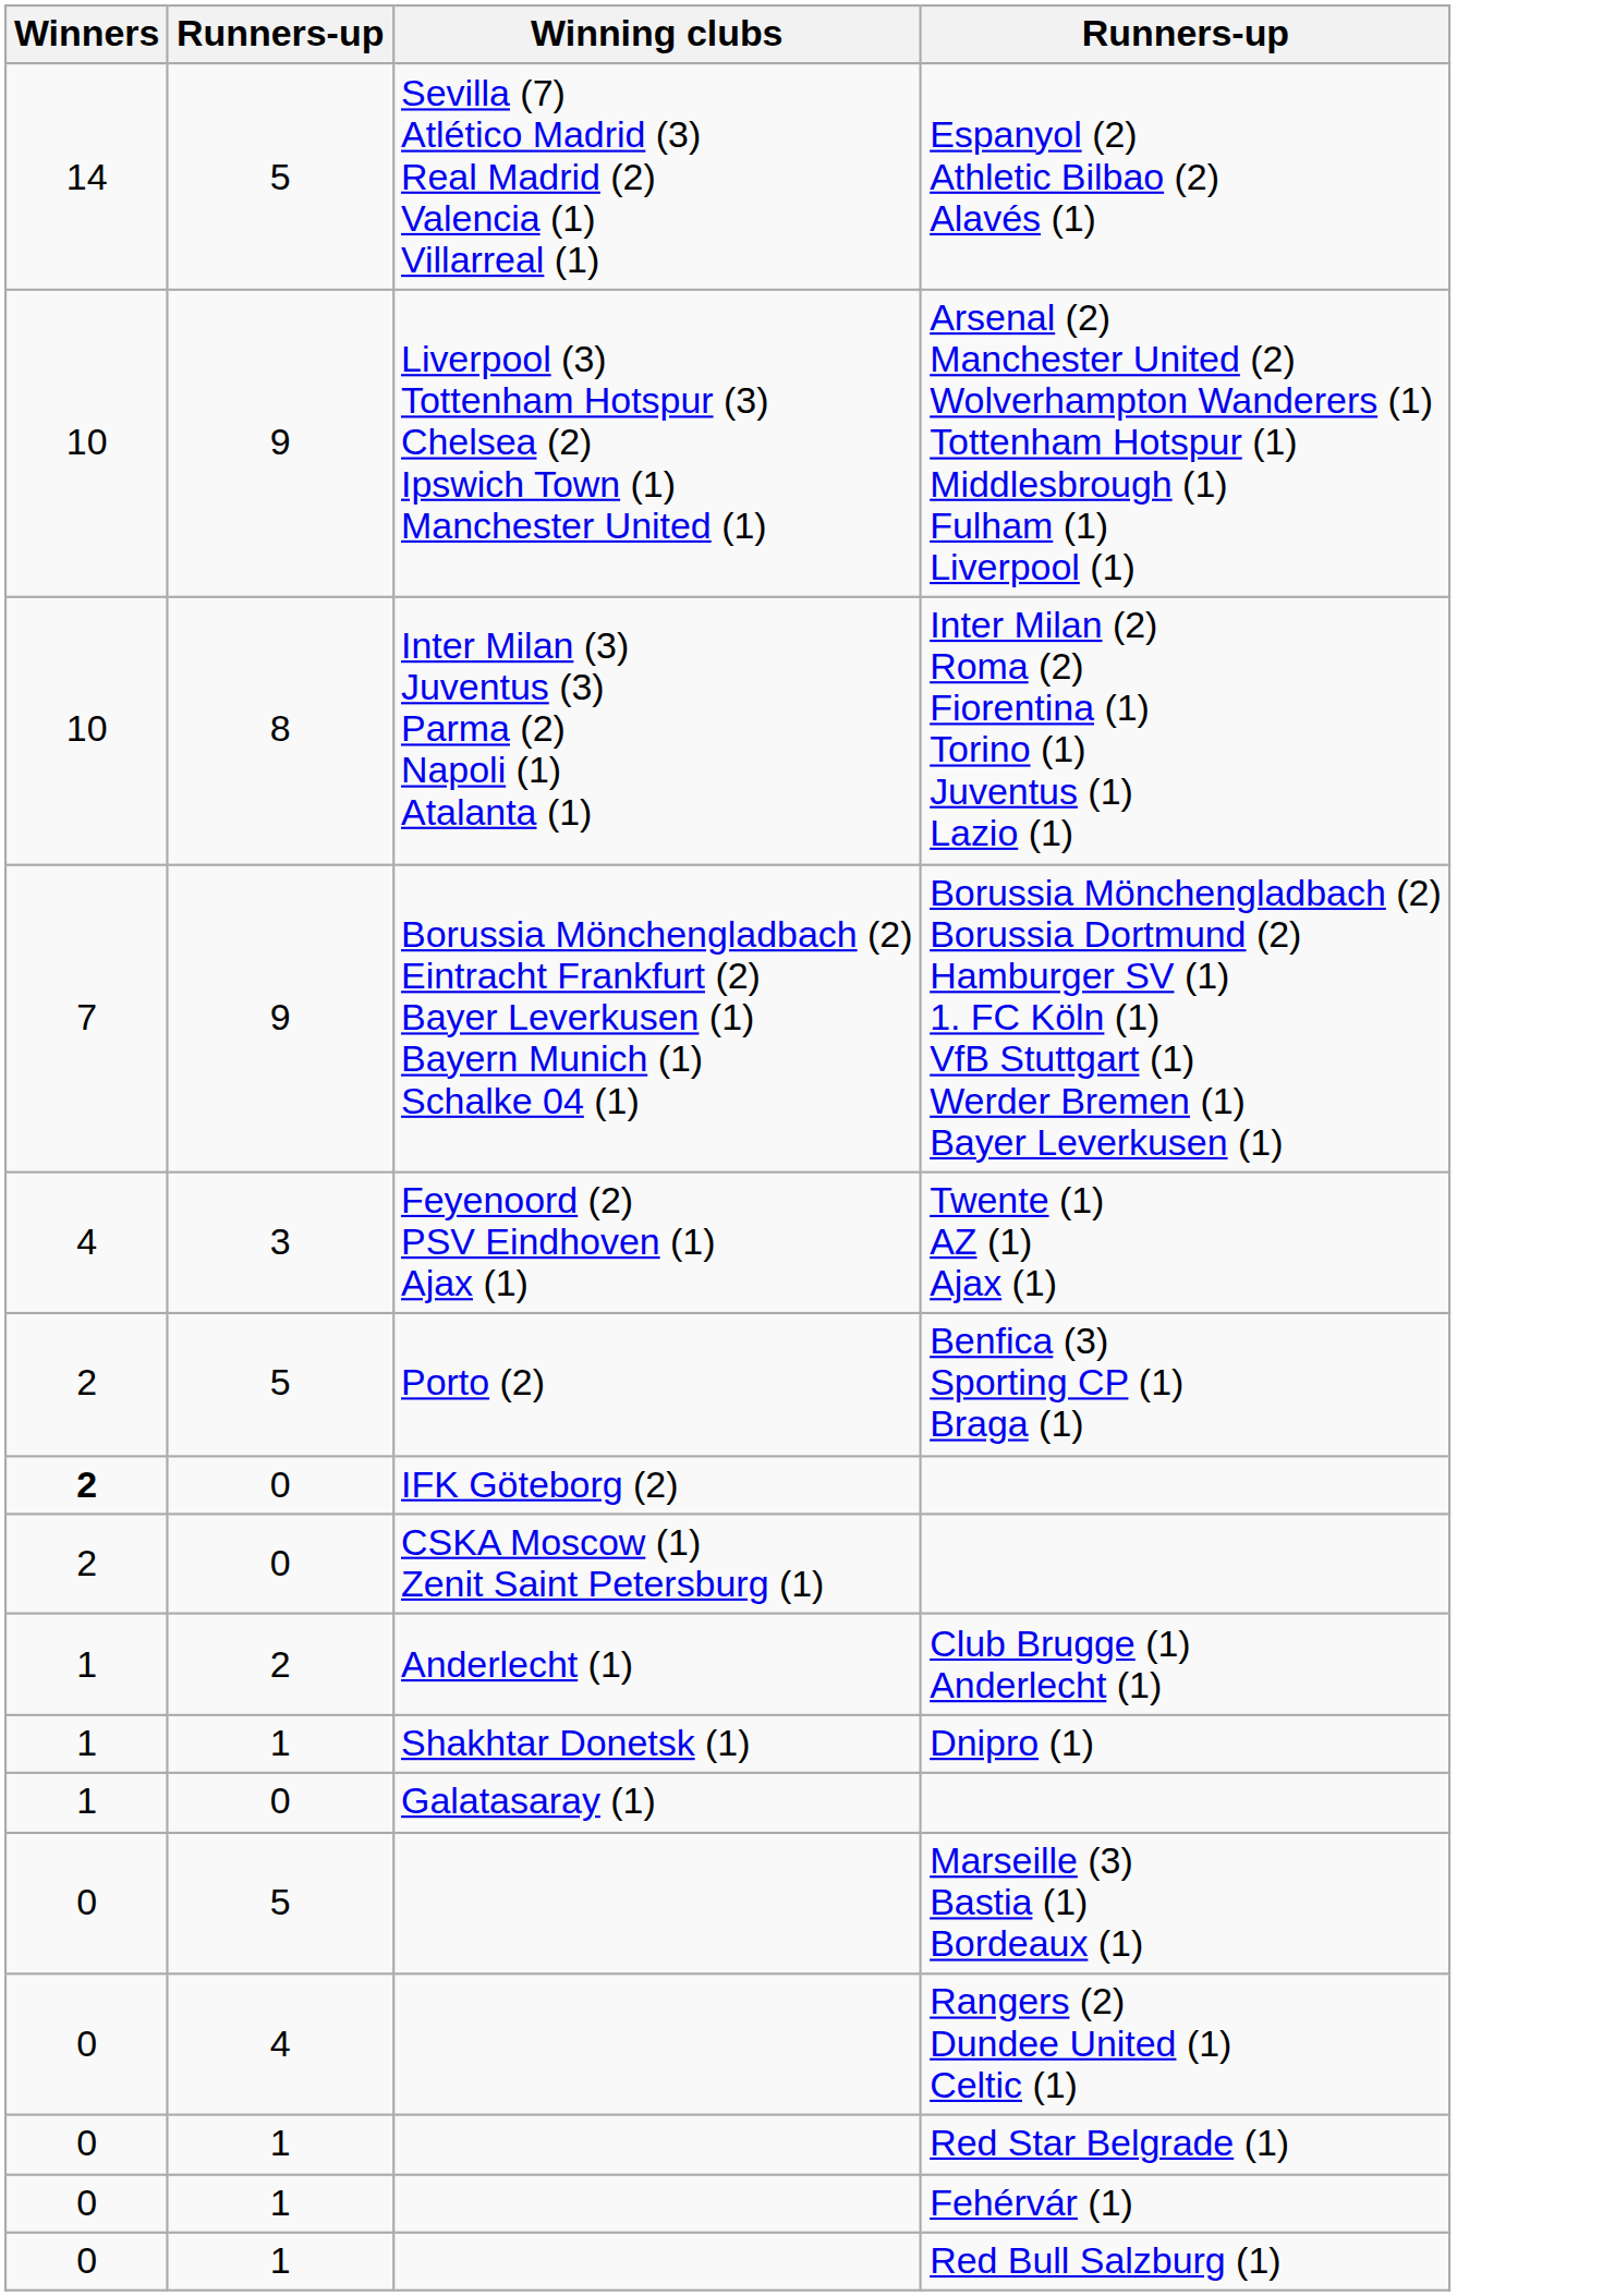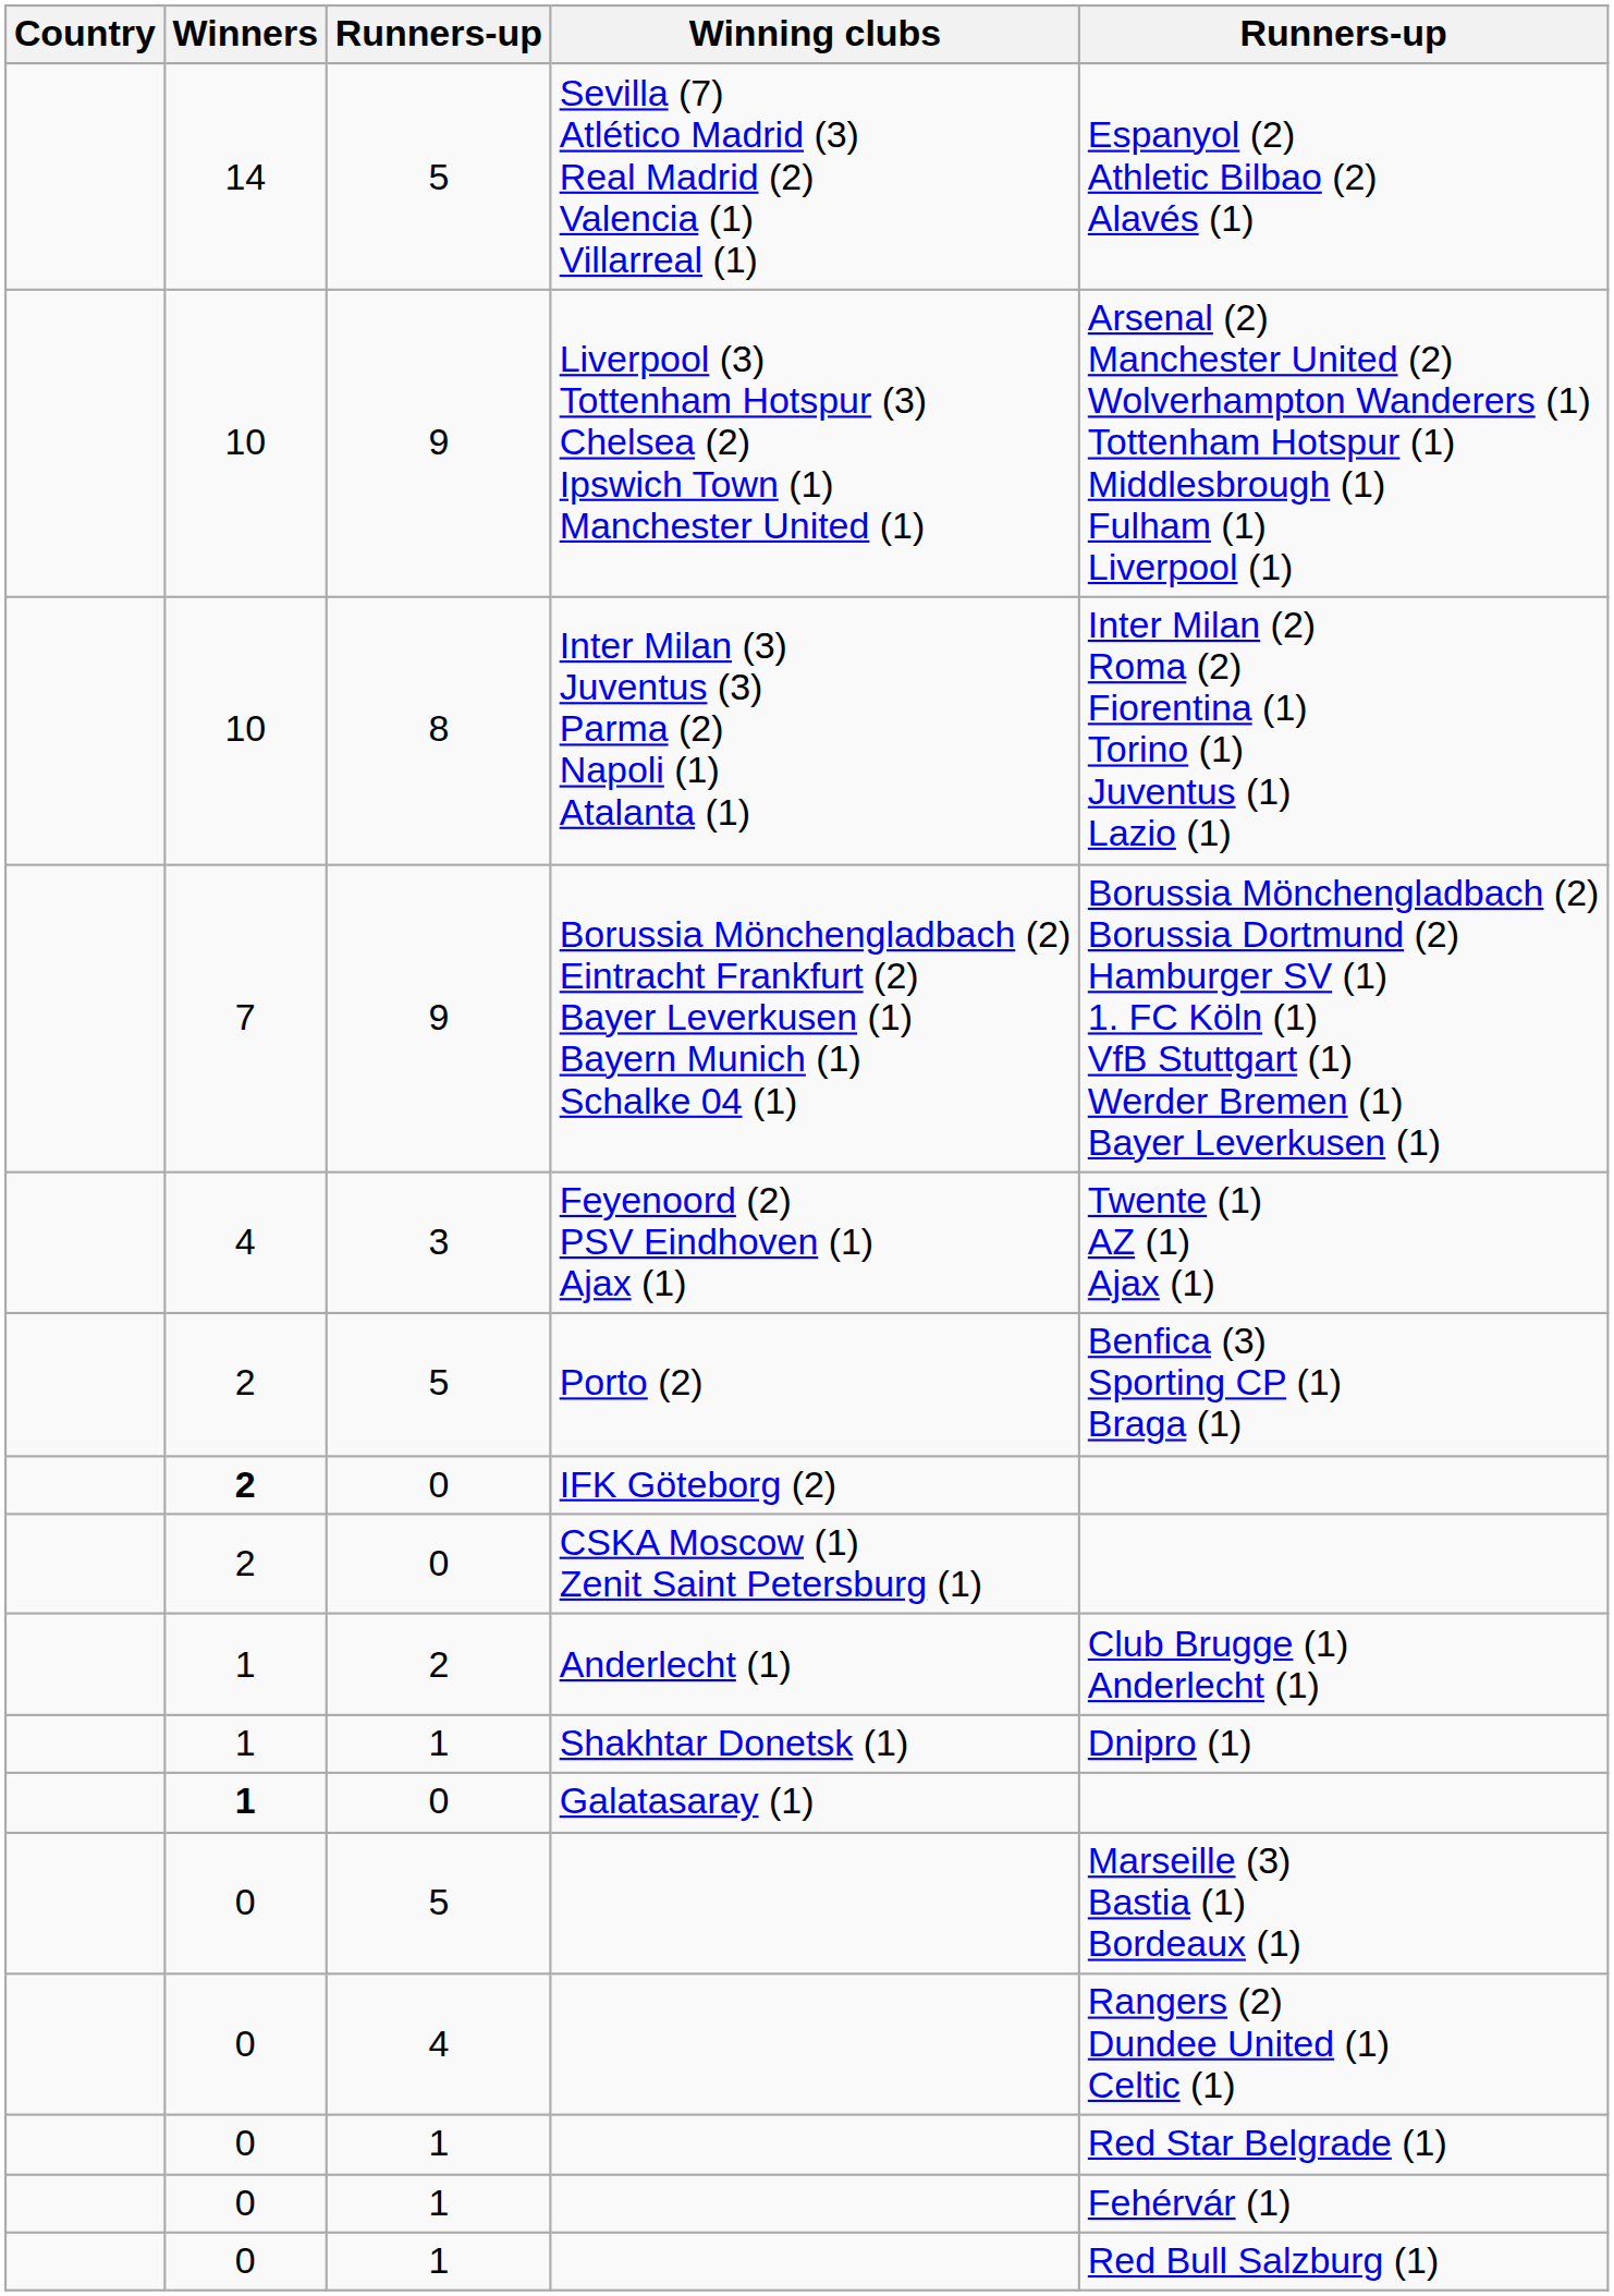 <table class="wikitable sortable">
 <tr>
+<th>Country</th>
 <th>Winners</th>
 <th>Runners-up</th>
 <th>Winning clubs</th>
 <th>Runners-up</th>
 </tr>
 <tr>
+<td></td>
 <td align=center>14</td>
 <td align=center>5</td>
 <td><a href='#'>Sevilla</a> (7)<br><a href='#'>Atlético Madrid</a> (3)<br><a href='#'>Real Madrid</a> (2)<br><a href='#'>Valencia</a> (1)<br><a href='#'>Villarreal</a> (1)</td>
 <td><a href='#'>Espanyol</a> (2)<br><a href='#'>Athletic Bilbao</a> (2)<br><a href='#'>Alavés</a> (1)</td>
 </tr>
 <tr>
+<td></td>
 <td align=center>10</td>
 <td align=center>9</td>
 <td><a href='#'>Liverpool</a> (3)<br><a href='#'>Tottenham Hotspur</a> (3)<br><a href='#'>Chelsea</a> (2)<br><a href='#'>Ipswich Town</a> (1)<br><a href='#'>Manchester United</a> (1)</td>
 <td><a href='#'>Arsenal</a> (2)<br><a href='#'>Manchester United</a> (2)<br><a href='#'>Wolverhampton Wanderers</a> (1)<br><a href='#'>Tottenham Hotspur</a> (1)<br><a href='#'>Middlesbrough</a> (1)<br><a href='#'>Fulham</a> (1)<br><a href='#'>Liverpool</a> (1)</td>
 </tr>
 <tr>
+<td></td>
 <td align=center>10</td>
 <td align=center>8</td>
 <td><a href='#'>Inter Milan</a> (3)<br><a href='#'>Juventus</a> (3)<br><a href='#'>Parma</a> (2)<br><a href='#'>Napoli</a> (1)<br><a href='#'>Atalanta</a> (1)</td>
 <td><a href='#'>Inter Milan</a> (2)<br><a href='#'>Roma</a> (2)<br><a href='#'>Fiorentina</a> (1)<br><a href='#'>Torino</a> (1)<br><a href='#'>Juventus</a> (1)<br><a href='#'>Lazio</a> (1)</td>
 </tr>
 <tr>
+<td></td>
 <td align=center>7</td>
 <td align=center>9</td>
 <td><a href='#'>Borussia Mönchengladbach</a> (2)<br><a href='#'>Eintracht Frankfurt</a> (2)<br><a href='#'>Bayer Leverkusen</a> (1)<br><a href='#'>Bayern Munich</a> (1)<br><a href='#'>Schalke 04</a> (1)</td>
 <td><a href='#'>Borussia Mönchengladbach</a> (2)<br><a href='#'>Borussia Dortmund</a> (2)<br><a href='#'>Hamburger SV</a> (1)<br><a href='#'>1. FC Köln</a> (1)<br><a href='#'>VfB Stuttgart</a> (1)<br><a href='#'>Werder Bremen</a> (1)<br><a href='#'>Bayer Leverkusen</a> (1)</td>
 </tr>
 <tr>
+<td></td>
 <td align=center>4</td>
 <td align=center>3</td>
 <td><a href='#'>Feyenoord</a> (2)<br><a href='#'>PSV Eindhoven</a> (1)<br><a href='#'>Ajax</a> (1)</td>
 <td><a href='#'>Twente</a> (1)<br><a href='#'>AZ</a> (1)<br><a href='#'>Ajax</a> (1)</td>
 </tr>
 <tr>
+<td></td>
 <td align=center>2</td>
 <td align=center>5</td>
 <td><a href='#'>Porto</a> (2)</td>
 <td><a href='#'>Benfica</a> (3)<br><a href='#'>Sporting CP</a> (1)<br><a href='#'>Braga</a> (1)</td>
 </tr>
 <tr>
+<td></td>
 <td align=center><strong>2</strong></td>
 <td align=center>0</td>
 <td><a href='#'>IFK Göteborg</a> (2)</td>
 <td align=center></td>
 </tr>
 <tr>
+<td></td>
 <td align=center>2</td>
 <td align=center>0</td>
 <td><a href='#'>CSKA Moscow</a> (1)<br><a href='#'>Zenit Saint Petersburg</a> (1)</td>
 <td align=center></td>
 </tr>
 <tr>
+<td></td>
 <td align=center>1</td>
 <td align=center>2</td>
 <td><a href='#'>Anderlecht</a> (1)</td>
 <td><a href='#'>Club Brugge</a> (1)<br><a href='#'>Anderlecht</a> (1)</td>
 </tr>
 <tr>
+<td></td>
 <td align=center>1</td>
 <td align=center>1</td>
 <td><a href='#'>Shakhtar Donetsk</a> (1)</td>
 <td><a href='#'>Dnipro</a> (1)</td>
 </tr>
 <tr>
-<td align=center>1</td>
+<td></td>
+<td align=center><strong>1</strong></td>
 <td align=center>0</td>
 <td><a href='#'>Galatasaray</a> (1)</td>
 <td align=center></td>
 </tr>
 <tr>
+<td></td>
 <td align=center>0</td>
 <td align=center>5</td>
 <td align=center></td>
 <td><a href='#'>Marseille</a> (3)<br><a href='#'>Bastia</a> (1)<br><a href='#'>Bordeaux</a> (1)</td>
 </tr>
 <tr>
+<td></td>
 <td align=center>0</td>
 <td align=center>4</td>
 <td align=center></td>
 <td><a href='#'>Rangers</a> (2)<br><a href='#'>Dundee United</a> (1)<br><a href='#'>Celtic</a> (1)</td>
 </tr>
 <tr>
+<td></td>
 <td align=center>0</td>
 <td align=center>1</td>
 <td align=center></td>
 <td><a href='#'>Red Star Belgrade</a> (1)</td>
 </tr>
 <tr>
+<td></td>
 <td align=center>0</td>
 <td align=center>1</td>
 <td align=center></td>
 <td><a href='#'>Fehérvár</a> (1)</td>
 </tr>
 <tr>
+<td></td>
 <td align=center>0</td>
 <td align=center>1</td>
 <td align=center></td>
 <td><a href='#'>Red Bull Salzburg</a> (1)</td>
 </tr>
 </table>
